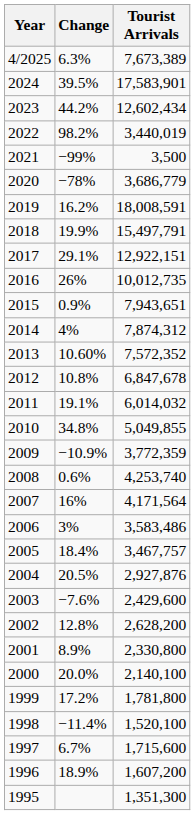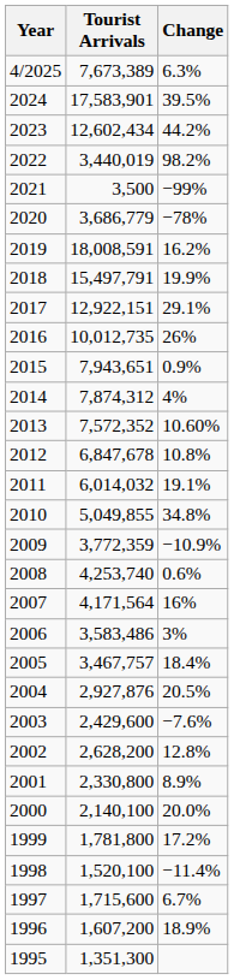 <table class="wikitable sortable">
 <tr>
 <th>Year</th>
+<th>Tourist<br>Arrivals</th>
 <th>Change</th>
-<th>Tourist<br>Arrivals</th>
 </tr>
 <tr>
 <td>4/2025</td>
+<td style="text-align:right">7,673,389</td>
 <td>6.3%</td>
-<td style="text-align:right">7,673,389</td>
 </tr>
 <tr>
 <td>2024</td>
+<td style="text-align:right">17,583,901</td>
 <td>39.5%</td>
-<td style="text-align:right">17,583,901</td>
 </tr>
 <tr>
 <td>2023</td>
+<td style="text-align:right">12,602,434</td>
 <td>44.2%</td>
-<td style="text-align:right">12,602,434</td>
 </tr>
 <tr>
 <td>2022</td>
+<td style="text-align:right">3,440,019</td>
 <td>98.2%</td>
-<td style="text-align:right">3,440,019</td>
 </tr>
 <tr>
 <td>2021</td>
+<td style="text-align:right">3,500</td>
 <td>−99%</td>
-<td style="text-align:right">3,500</td>
 </tr>
 <tr>
 <td>2020</td>
+<td style="text-align:right">3,686,779</td>
 <td>−78%</td>
-<td style="text-align:right">3,686,779</td>
 </tr>
 <tr>
 <td>2019</td>
+<td style="text-align:right">18,008,591</td>
 <td>16.2%</td>
-<td style="text-align:right">18,008,591</td>
 </tr>
 <tr>
 <td>2018</td>
+<td style="text-align:right">15,497,791</td>
 <td>19.9%</td>
-<td style="text-align:right">15,497,791</td>
 </tr>
 <tr>
 <td>2017</td>
+<td style="text-align:right">12,922,151</td>
 <td>29.1%</td>
-<td style="text-align:right">12,922,151</td>
 </tr>
 <tr>
 <td>2016</td>
+<td style="text-align:right">10,012,735</td>
 <td>26%</td>
-<td style="text-align:right">10,012,735</td>
 </tr>
 <tr>
 <td>2015</td>
+<td style="text-align:right">7,943,651</td>
 <td>0.9%</td>
-<td style="text-align:right">7,943,651</td>
 </tr>
 <tr>
 <td>2014</td>
+<td style="text-align:right">7,874,312</td>
 <td>4%</td>
-<td style="text-align:right">7,874,312</td>
 </tr>
 <tr>
 <td>2013</td>
+<td style="text-align:right">7,572,352</td>
 <td>10.60%</td>
-<td style="text-align:right">7,572,352</td>
 </tr>
 <tr>
 <td>2012</td>
+<td style="text-align:right">6,847,678</td>
 <td>10.8%</td>
-<td style="text-align:right">6,847,678</td>
 </tr>
 <tr>
 <td>2011</td>
+<td style="text-align:right">6,014,032</td>
 <td>19.1%</td>
-<td style="text-align:right">6,014,032</td>
 </tr>
 <tr>
 <td>2010</td>
+<td style="text-align:right">5,049,855</td>
 <td>34.8%</td>
-<td style="text-align:right">5,049,855</td>
 </tr>
 <tr>
 <td>2009</td>
+<td style="text-align:right">3,772,359</td>
 <td>−10.9%</td>
-<td style="text-align:right">3,772,359</td>
 </tr>
 <tr>
 <td>2008</td>
+<td style="text-align:right">4,253,740</td>
 <td>0.6%</td>
-<td style="text-align:right">4,253,740</td>
 </tr>
 <tr>
 <td>2007</td>
+<td style="text-align:right">4,171,564</td>
 <td>16%</td>
-<td style="text-align:right">4,171,564</td>
 </tr>
 <tr>
 <td>2006</td>
+<td style="text-align:right">3,583,486</td>
 <td>3%</td>
-<td style="text-align:right">3,583,486</td>
 </tr>
 <tr>
 <td>2005</td>
+<td style="text-align:right">3,467,757</td>
 <td>18.4%</td>
-<td style="text-align:right">3,467,757</td>
 </tr>
 <tr>
 <td>2004</td>
+<td style="text-align:right">2,927,876</td>
 <td>20.5%</td>
-<td style="text-align:right">2,927,876</td>
 </tr>
 <tr>
 <td>2003</td>
+<td style="text-align:right">2,429,600</td>
 <td>−7.6%</td>
-<td style="text-align:right">2,429,600</td>
 </tr>
 <tr>
 <td>2002</td>
+<td style="text-align:right">2,628,200</td>
 <td>12.8%</td>
-<td style="text-align:right">2,628,200</td>
 </tr>
 <tr>
 <td>2001</td>
+<td style="text-align:right">2,330,800</td>
 <td>8.9%</td>
-<td style="text-align:right">2,330,800</td>
 </tr>
 <tr>
 <td>2000</td>
+<td style="text-align:right">2,140,100</td>
 <td>20.0%</td>
-<td style="text-align:right">2,140,100</td>
 </tr>
 <tr>
 <td>1999</td>
+<td style="text-align:right">1,781,800</td>
 <td>17.2%</td>
-<td style="text-align:right">1,781,800</td>
 </tr>
 <tr>
 <td>1998</td>
+<td style="text-align:right">1,520,100</td>
 <td>−11.4%</td>
-<td style="text-align:right">1,520,100</td>
 </tr>
 <tr>
 <td>1997</td>
+<td style="text-align:right">1,715,600</td>
 <td>6.7%</td>
-<td style="text-align:right">1,715,600</td>
 </tr>
 <tr>
 <td>1996</td>
+<td style="text-align:right">1,607,200</td>
 <td>18.9%</td>
-<td style="text-align:right">1,607,200</td>
 </tr>
 <tr>
 <td>1995</td>
+<td style="text-align:right">1,351,300</td>
 <td> </td>
-<td style="text-align:right">1,351,300</td>
 </tr>
 </table>
